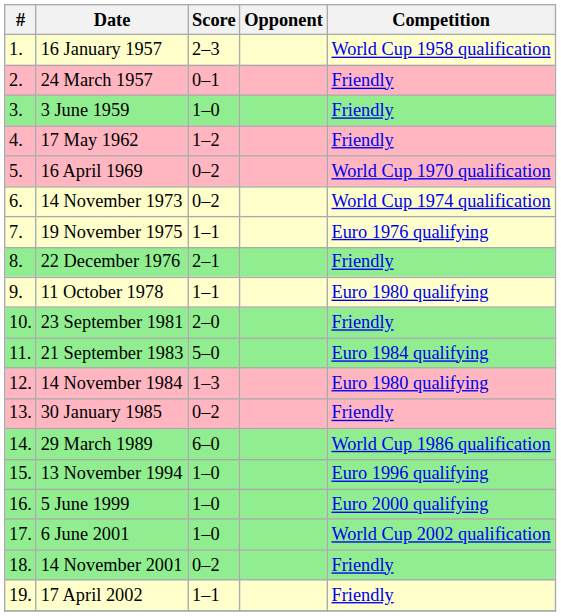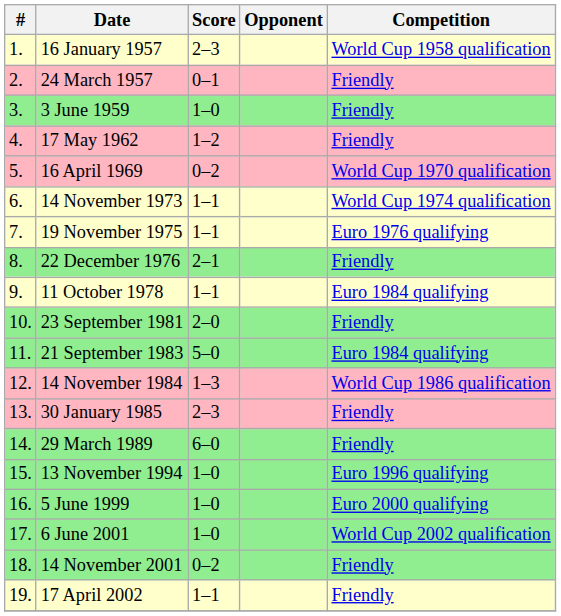 <table class="wikitable collapsible collapsed" style="font-size:85%">
 <tr>
 <th>#</th>
 <th>Date</th>
 <th>Score</th>
 <th>Opponent</th>
 <th>Competition</th>
 </tr>
 <tr style="background: #FFFFCC">
 <td>1.</td>
 <td>16 January 1957</td>
 <td>2–3</td>
 <td></td>
 <td><a href='#'>World Cup 1958 qualification</a></td>
 </tr>
 <tr style="background: #FFB6C1">
 <td>2.</td>
 <td>24 March 1957</td>
 <td>0–1</td>
 <td></td>
 <td><a href='#'>Friendly</a></td>
 </tr>
 <tr style="background: #90EE90">
 <td>3.</td>
 <td>3 June 1959</td>
 <td>1–0</td>
 <td></td>
 <td><a href='#'>Friendly</a></td>
 </tr>
 <tr style="background: #FFB6C1">
 <td>4.</td>
 <td>17 May 1962</td>
 <td>1–2</td>
 <td></td>
 <td><a href='#'>Friendly</a></td>
 </tr>
 <tr style="background: #FFB6C1">
 <td>5.</td>
 <td>16 April 1969</td>
 <td>0–2</td>
 <td></td>
 <td><a href='#'>World Cup 1970 qualification</a></td>
 </tr>
 <tr style="background: #FFFFCC">
 <td>6.</td>
 <td>14 November 1973</td>
-<td>0–2</td>
+<td>1–1</td>
 <td></td>
 <td><a href='#'>World Cup 1974 qualification</a></td>
 </tr>
 <tr style="background: #FFFFCC">
 <td>7.</td>
 <td>19 November 1975</td>
 <td>1–1</td>
 <td></td>
 <td><a href='#'>Euro 1976 qualifying</a></td>
 </tr>
 <tr style="background: #90EE90">
 <td>8.</td>
 <td>22 December 1976</td>
 <td>2–1</td>
 <td></td>
 <td><a href='#'>Friendly</a></td>
 </tr>
 <tr style="background: #FFFFCC">
 <td>9.</td>
 <td>11 October 1978</td>
 <td>1–1</td>
 <td></td>
-<td><a href='#'>Euro 1980 qualifying</a></td>
+<td><a href='#'>Euro 1984 qualifying</a></td>
 </tr>
 <tr style="background: #90EE90">
 <td>10.</td>
 <td>23 September 1981</td>
 <td>2–0</td>
 <td></td>
 <td><a href='#'>Friendly</a></td>
 </tr>
 <tr style="background: #90EE90">
 <td>11.</td>
 <td>21 September 1983</td>
 <td>5–0</td>
 <td></td>
 <td><a href='#'>Euro 1984 qualifying</a></td>
 </tr>
 <tr style="background: #FFB6C1">
 <td>12.</td>
 <td>14 November 1984</td>
 <td>1–3</td>
 <td></td>
-<td><a href='#'>Euro 1980 qualifying</a></td>
+<td><a href='#'>World Cup 1986 qualification</a></td>
 </tr>
 <tr style="background: #FFB6C1">
 <td>13.</td>
 <td>30 January 1985</td>
-<td>0–2</td>
+<td>2–3</td>
 <td></td>
 <td><a href='#'>Friendly</a></td>
 </tr>
 <tr style="background: #90EE90">
 <td>14.</td>
 <td>29 March 1989</td>
 <td>6–0</td>
 <td></td>
-<td><a href='#'>World Cup 1986 qualification</a></td>
+<td><a href='#'>Friendly</a></td>
 </tr>
 <tr style="background: #90EE90">
 <td>15.</td>
 <td>13 November 1994</td>
 <td>1–0</td>
 <td></td>
 <td><a href='#'>Euro 1996 qualifying</a></td>
 </tr>
 <tr style="background: #90EE90">
 <td>16.</td>
 <td>5 June 1999</td>
 <td>1–0</td>
 <td></td>
 <td><a href='#'>Euro 2000 qualifying</a></td>
 </tr>
 <tr style="background: #90EE90">
 <td>17.</td>
 <td>6 June 2001</td>
 <td>1–0</td>
 <td></td>
 <td><a href='#'>World Cup 2002 qualification</a></td>
 </tr>
 <tr style="background: #90EE90">
 <td>18.</td>
 <td>14 November 2001</td>
 <td>0–2</td>
 <td></td>
 <td><a href='#'>Friendly</a></td>
 </tr>
 <tr style="background: #FFFFCC">
 <td>19.</td>
 <td>17 April 2002</td>
 <td>1–1</td>
 <td></td>
 <td><a href='#'>Friendly</a></td>
 </tr>
 <tr>
 </tr>
 </table>
